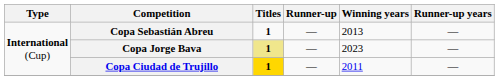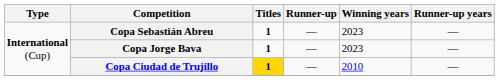 <table class="wikitable plainrowheaders" style="font-size:95%; text-align:center;">
 <tr>
 <th>Type</th>
 <th width=250px>Competition</th>
 <th>Titles</th>
 <th>Runner-up</th>
 <th>Winning years</th>
 <th>Runner-up years</th>
 </tr>
 <tr>
 <td rowspan=3><strong>International</strong><br>(Cup)</td>
 <th scope=col>Copa Sebastián Abreu</th>
 <td><strong>1</strong></td>
 <td style="text-align:center;">—</td>
-<td align="left">2013</td>
+<td align="left">2023</td>
 <td style="text-align:center;">—</td>
 </tr>
 <tr>
 <th scope=col>Copa Jorge Bava</th>
-<td style="background: khaki;"><strong>1</strong></td>
+<td><strong>1</strong></td>
 <td style="text-align:center;">—</td>
 <td align="left">2023</td>
 <td style="text-align:center;">—</td>
 </tr>
 <tr>
 <th scope=col><a href='#'>Copa Ciudad de Trujillo</a></th>
 <td style="background: gold;"><strong>1</strong></td>
 <td style="text-align:center;">—</td>
-<td align="left"><a href='#'>2011</a></td>
+<td align="left"><a href='#'>2010</a></td>
 <td style="text-align:center;">—</td>
 </tr>
 <tr>
 </tr>
 </table>
